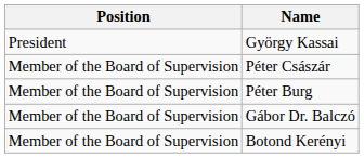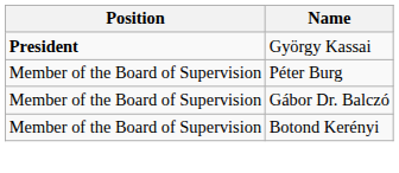 <table class="wikitable">
 <tr>
 <th>Position</th>
 <th>Name</th>
 </tr>
 <tr>
-<td>President</td>
+<td><strong>President</strong></td>
 <td> György Kassai</td>
-</tr>
-<tr>
-<td>Member of the Board of Supervision</td>
-<td> Péter Császár</td>
 </tr>
 <tr>
 <td>Member of the Board of Supervision</td>
 <td> Péter Burg</td>
 </tr>
 <tr>
 <td>Member of the Board of Supervision</td>
 <td> Gábor Dr. Balczó</td>
 </tr>
 <tr>
 <td>Member of the Board of Supervision</td>
 <td> Botond Kerényi</td>
 </tr>
 </table>
